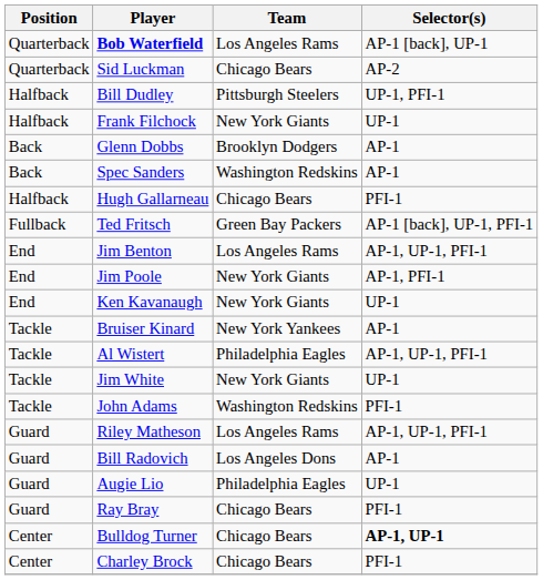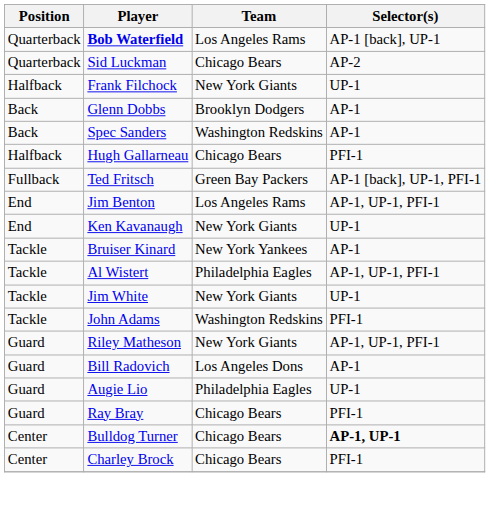 <table class="wikitable" style="text-align:left;">
 <tr>
 <th>Position</th>
 <th>Player</th>
 <th>Team</th>
 <th>Selector(s)</th>
 </tr>
 <tr>
 <td>Quarterback</td>
 <td><strong><a href='#'>Bob Waterfield</a></strong></td>
 <td>Los Angeles Rams</td>
 <td>AP-1 [back], UP-1</td>
 </tr>
 <tr>
 <td>Quarterback</td>
 <td><a href='#'>Sid Luckman</a></td>
 <td>Chicago Bears</td>
 <td>AP-2</td>
-</tr>
-<tr>
-<td>Halfback</td>
-<td><a href='#'>Bill Dudley</a></td>
-<td>Pittsburgh Steelers</td>
-<td>UP-1, PFI-1</td>
 </tr>
 <tr>
 <td>Halfback</td>
 <td><a href='#'>Frank Filchock</a></td>
 <td>New York Giants</td>
 <td>UP-1</td>
 </tr>
 <tr>
 <td>Back</td>
 <td><a href='#'>Glenn Dobbs</a></td>
 <td>Brooklyn Dodgers</td>
 <td>AP-1</td>
 </tr>
 <tr>
 <td>Back</td>
 <td><a href='#'>Spec Sanders</a></td>
 <td>Washington Redskins</td>
 <td>AP-1</td>
 </tr>
 <tr>
 <td>Halfback</td>
 <td><a href='#'>Hugh Gallarneau</a></td>
 <td>Chicago Bears</td>
 <td>PFI-1</td>
 </tr>
 <tr>
 <td>Fullback</td>
 <td><a href='#'>Ted Fritsch</a></td>
 <td>Green Bay Packers</td>
 <td>AP-1 [back], UP-1, PFI-1</td>
 </tr>
 <tr>
 <td>End</td>
 <td><a href='#'>Jim Benton</a></td>
 <td>Los Angeles Rams</td>
 <td>AP-1, UP-1, PFI-1</td>
 </tr>
 <tr>
 <td>End</td>
-<td><a href='#'>Jim Poole</a></td>
-<td>New York Giants</td>
-<td>AP-1, PFI-1</td>
-</tr>
-<tr>
-<td>End</td>
 <td><a href='#'>Ken Kavanaugh</a></td>
 <td>New York Giants</td>
 <td>UP-1</td>
 </tr>
 <tr>
 <td>Tackle</td>
 <td><a href='#'>Bruiser Kinard</a></td>
 <td>New York Yankees</td>
 <td>AP-1</td>
 </tr>
 <tr>
 <td>Tackle</td>
 <td><a href='#'>Al Wistert</a></td>
 <td>Philadelphia Eagles</td>
 <td>AP-1, UP-1, PFI-1</td>
 </tr>
 <tr>
 <td>Tackle</td>
 <td><a href='#'>Jim White</a></td>
 <td>New York Giants</td>
 <td>UP-1</td>
 </tr>
 <tr>
 <td>Tackle</td>
 <td><a href='#'>John Adams</a></td>
 <td>Washington Redskins</td>
 <td>PFI-1</td>
 </tr>
 <tr>
 <td>Guard</td>
 <td><a href='#'>Riley Matheson</a></td>
-<td>Los Angeles Rams</td>
+<td>New York Giants</td>
 <td>AP-1, UP-1, PFI-1</td>
 </tr>
 <tr>
 <td>Guard</td>
 <td><a href='#'>Bill Radovich</a></td>
 <td>Los Angeles Dons</td>
 <td>AP-1</td>
 </tr>
 <tr>
 <td>Guard</td>
 <td><a href='#'>Augie Lio</a></td>
 <td>Philadelphia Eagles</td>
 <td>UP-1</td>
 </tr>
 <tr>
 <td>Guard</td>
 <td><a href='#'>Ray Bray</a></td>
 <td>Chicago Bears</td>
 <td>PFI-1</td>
 </tr>
 <tr>
 <td>Center</td>
 <td><a href='#'>Bulldog Turner</a></td>
 <td>Chicago Bears</td>
 <td><strong>AP-1, UP-1</strong></td>
 </tr>
 <tr>
 <td>Center</td>
 <td><a href='#'>Charley Brock</a></td>
 <td>Chicago Bears</td>
 <td>PFI-1</td>
 </tr>
 <tr>
 </tr>
 </table>
